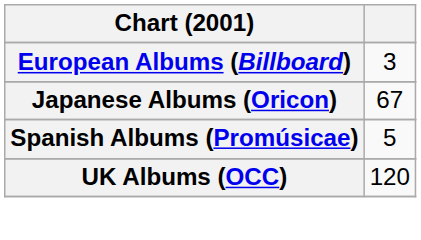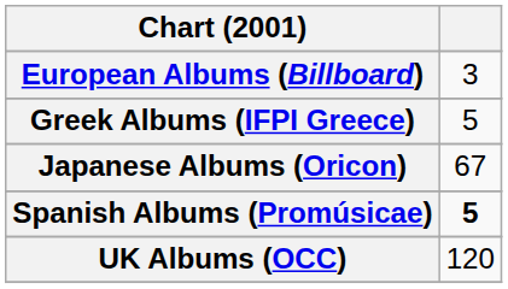 <table class="wikitable sortable plainrowheaders" style="text-align:center;">
 <tr>
 <th scope="col">Chart (2001)</th>
 <th scope="col"></th>
 </tr>
 <tr>
 </tr>
 <tr>
 </tr>
 <tr>
 </tr>
 <tr>
 </tr>
 <tr>
 <th scope="row"><a href='#'>European Albums</a> (<em><a href='#'>Billboard</a></em>)</th>
 <td align="center">3</td>
 </tr>
 <tr>
 </tr>
 <tr>
 </tr>
 <tr>
+<th scope="row">Greek Albums (<a href='#'>IFPI Greece</a>)</th>
+<td align="center">5</td>
+</tr>
+<tr>
 </tr>
 <tr>
 </tr>
 <tr>
 <th scope="row">Japanese Albums (<a href='#'>Oricon</a>)</th>
 <td align="center">67</td>
 </tr>
 <tr>
 </tr>
 <tr>
 </tr>
 <tr>
 <th scope="row">Spanish Albums (<a href='#'>Promúsicae</a>)</th>
-<td align="center">5</td>
+<td align="center"><strong>5</strong></td>
 </tr>
 <tr>
 </tr>
 <tr>
 </tr>
 <tr>
 <th scope="row">UK Albums (<a href='#'>OCC</a>)</th>
 <td align="center">120</td>
 </tr>
 <tr>
 </tr>
 </table>
